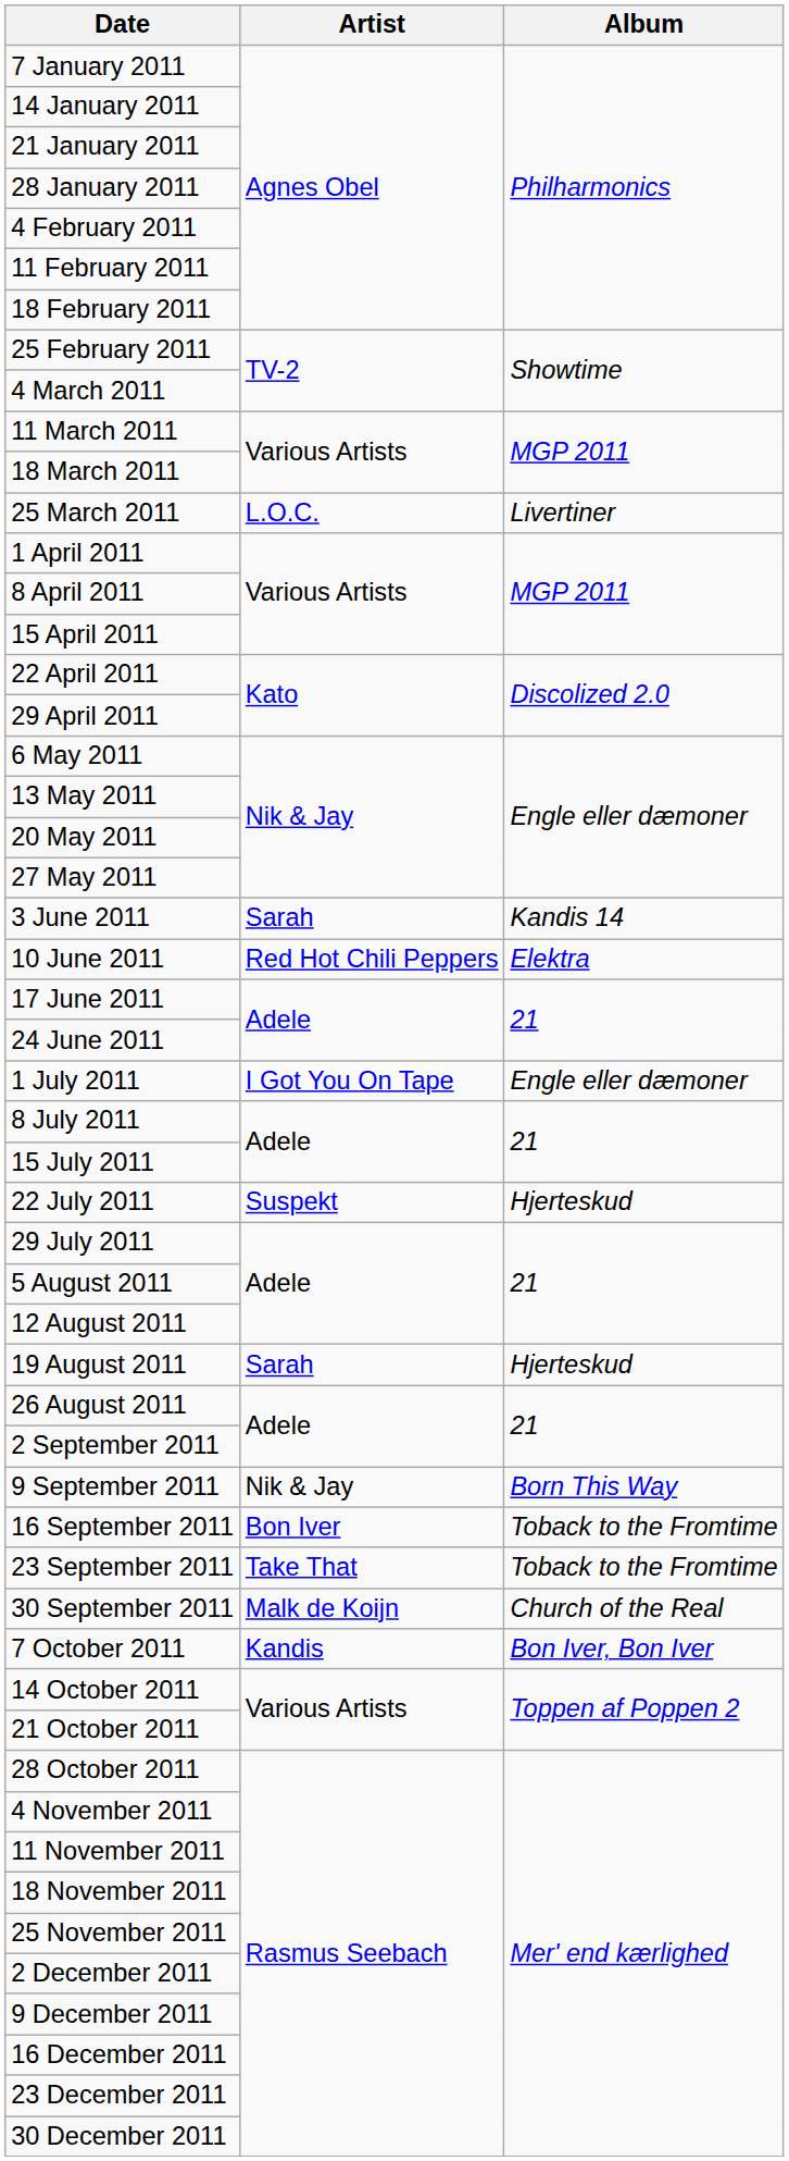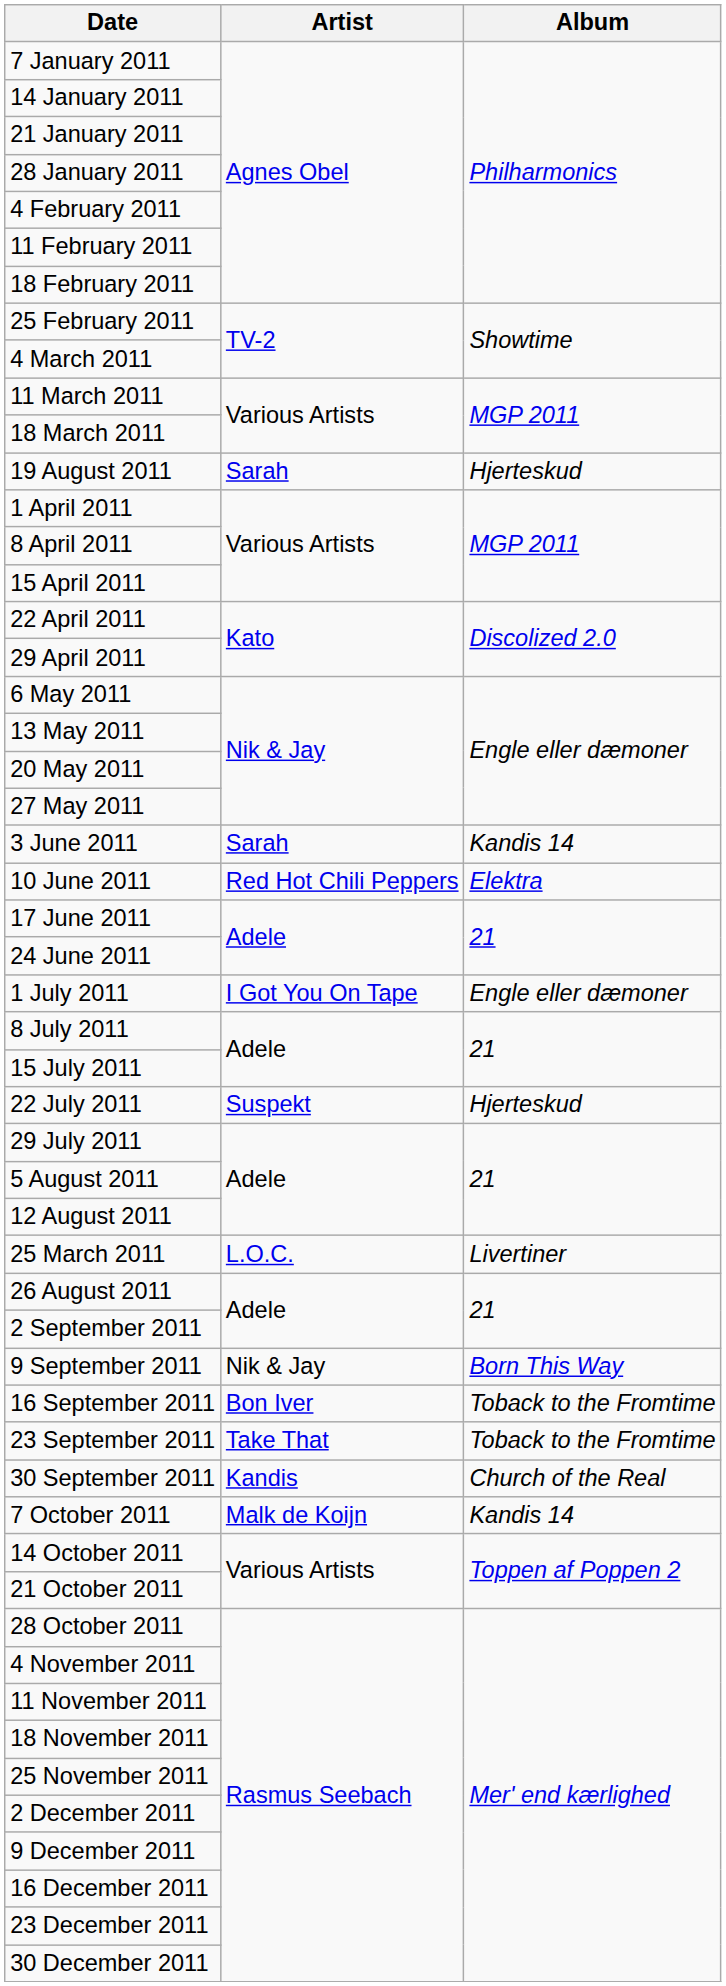 <table class="sortable wikitable">
 <tr>
 <th>Date</th>
 <th>Artist</th>
 <th>Album</th>
 </tr>
 <tr>
 <td>7 January 2011</td>
 <td rowspan=7><a href='#'>Agnes Obel</a></td>
 <td rowspan=7><em><a href='#'>Philharmonics</a></em></td>
 </tr>
 <tr>
 <td>14 January 2011</td>
 </tr>
 <tr>
 <td>21 January 2011</td>
 </tr>
 <tr>
 <td>28 January 2011</td>
 </tr>
 <tr>
 <td>4 February 2011</td>
 </tr>
 <tr>
 <td>11 February 2011</td>
 </tr>
 <tr>
 <td>18 February 2011</td>
 </tr>
 <tr>
 <td>25 February 2011</td>
 <td rowspan=2><a href='#'>TV-2</a></td>
 <td rowspan=2><em>Showtime</em></td>
 </tr>
 <tr>
 <td>4 March 2011</td>
 </tr>
 <tr>
 <td>11 March 2011</td>
 <td rowspan=2>Various Artists</td>
 <td rowspan=2><em><a href='#'>MGP 2011</a></em></td>
 </tr>
 <tr>
 <td>18 March 2011</td>
 </tr>
 <tr>
-<td>25 March 2011</td>
-<td rowspan=1><a href='#'>L.O.C.</a></td>
-<td rowspan=1><em>Livertiner</em></td>
+<td>19 August 2011</td>
+<td rowspan=1><a href='#'>Sarah</a></td>
+<td rowspan=1><em>Hjerteskud</em></td>
 </tr>
 <tr>
 <td>1 April 2011</td>
 <td rowspan=3>Various Artists</td>
 <td rowspan=3><em><a href='#'>MGP 2011</a></em></td>
 </tr>
 <tr>
 <td>8 April 2011</td>
 </tr>
 <tr>
 <td>15 April 2011</td>
 </tr>
 <tr>
 <td>22 April 2011</td>
 <td rowspan=2><a href='#'>Kato</a></td>
 <td rowspan=2><em><a href='#'>Discolized 2.0</a></em></td>
 </tr>
 <tr>
 <td>29 April 2011</td>
 </tr>
 <tr>
 <td>6 May 2011</td>
 <td rowspan=4><a href='#'>Nik & Jay</a></td>
 <td rowspan=4><em>Engle eller dæmoner</em></td>
 </tr>
 <tr>
 <td>13 May 2011</td>
 </tr>
 <tr>
 <td>20 May 2011</td>
 </tr>
 <tr>
 <td>27 May 2011</td>
 </tr>
 <tr>
 <td>3 June 2011</td>
 <td rowspan=1><a href='#'>Sarah</a></td>
 <td rowspan=1><em>Kandis 14</em></td>
 </tr>
 <tr>
 <td>10 June 2011</td>
 <td rowspan=1><a href='#'>Red Hot Chili Peppers</a></td>
 <td rowspan=1><em><a href='#'>Elektra</a></em></td>
 </tr>
 <tr>
 <td>17 June 2011</td>
 <td rowspan=2><a href='#'>Adele</a></td>
 <td rowspan=2><em><a href='#'>21</a></em></td>
 </tr>
 <tr>
 <td>24 June 2011</td>
 </tr>
 <tr>
 <td>1 July 2011</td>
 <td rowspan=1><a href='#'>I Got You On Tape</a></td>
 <td rowspan=1><em>Engle eller dæmoner</em></td>
 </tr>
 <tr>
 <td>8 July 2011</td>
 <td rowspan=2>Adele</td>
 <td rowspan=2><em>21</em></td>
 </tr>
 <tr>
 <td>15 July 2011</td>
 </tr>
 <tr>
 <td>22 July 2011</td>
 <td rowspan=1><a href='#'>Suspekt</a></td>
 <td rowspan=1><em>Hjerteskud</em></td>
 </tr>
 <tr>
 <td>29 July 2011</td>
 <td rowspan=3>Adele</td>
 <td rowspan=3><em>21</em></td>
 </tr>
 <tr>
 <td>5 August 2011</td>
 </tr>
 <tr>
 <td>12 August 2011</td>
 </tr>
 <tr>
-<td>19 August 2011</td>
-<td rowspan=1><a href='#'>Sarah</a></td>
-<td rowspan=1><em>Hjerteskud</em></td>
+<td>25 March 2011</td>
+<td rowspan=1><a href='#'>L.O.C.</a></td>
+<td rowspan=1><em>Livertiner</em></td>
 </tr>
 <tr>
 <td>26 August 2011</td>
 <td rowspan=2>Adele</td>
 <td rowspan=2><em>21</em></td>
 </tr>
 <tr>
 <td>2 September 2011</td>
 </tr>
 <tr>
 <td>9 September 2011</td>
 <td rowspan=1>Nik & Jay</td>
 <td rowspan=1><em><a href='#'>Born This Way</a></em></td>
 </tr>
 <tr>
 <td>16 September 2011</td>
 <td rowspan=1><a href='#'>Bon Iver</a></td>
 <td rowspan=1><em>Toback to the Fromtime</em></td>
 </tr>
 <tr>
 <td>23 September 2011</td>
 <td rowspan=1><a href='#'>Take That</a></td>
 <td rowspan=1><em>Toback to the Fromtime</em></td>
 </tr>
 <tr>
 <td>30 September 2011</td>
-<td rowspan=1><a href='#'>Malk de Koijn</a></td>
+<td rowspan=1><a href='#'>Kandis</a></td>
 <td rowspan=1><em>Church of the Real</em></td>
 </tr>
 <tr>
 <td>7 October 2011</td>
-<td rowspan=1><a href='#'>Kandis</a></td>
-<td rowspan=1><em><a href='#'>Bon Iver, Bon Iver</a></em></td>
+<td rowspan=1><a href='#'>Malk de Koijn</a></td>
+<td rowspan=1><em>Kandis 14</em></td>
 </tr>
 <tr>
 <td>14 October 2011</td>
 <td rowspan=2>Various Artists</td>
 <td rowspan=2><em><a href='#'>Toppen af Poppen 2</a></em></td>
 </tr>
 <tr>
 <td>21 October 2011</td>
 </tr>
 <tr>
 <td>28 October 2011</td>
 <td rowspan=10><a href='#'>Rasmus Seebach</a></td>
 <td rowspan=10><em><a href='#'>Mer' end kærlighed</a></em></td>
 </tr>
 <tr>
 <td>4 November 2011</td>
 </tr>
 <tr>
 <td>11 November 2011</td>
 </tr>
 <tr>
 <td>18 November 2011</td>
 </tr>
 <tr>
 <td>25 November 2011</td>
 </tr>
 <tr>
 <td>2 December 2011</td>
 </tr>
 <tr>
 <td>9 December 2011</td>
 </tr>
 <tr>
 <td>16 December 2011</td>
 </tr>
 <tr>
 <td>23 December 2011</td>
 </tr>
 <tr>
 <td>30 December 2011</td>
 </tr>
 <tr>
 </tr>
 </table>
